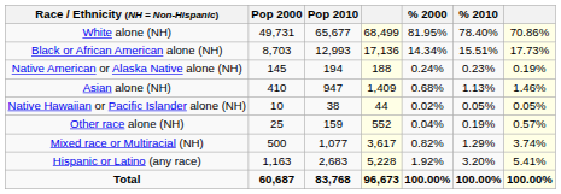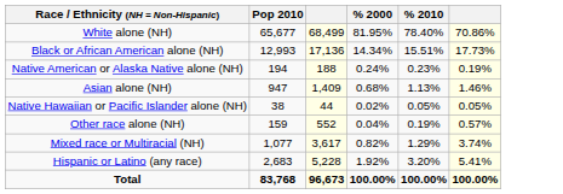 <table class="wikitable" style="text-align:center;">
 <tr>
 <th>Race / Ethnicity <small>(<em>NH = Non-Hispanic</em>)</small></th>
-<th>Pop 2000</th>
 <th>Pop 2010</th>
 <th></th>
 <th>% 2000</th>
 <th>% 2010</th>
 <th></th>
 </tr>
 <tr>
 <td><a href='#'>White</a> alone (NH)</td>
-<td>49,731</td>
 <td>65,677</td>
 <td style="background: #ffffe6;">68,499</td>
 <td>81.95%</td>
 <td>78.40%</td>
 <td style="background: #ffffe6;">70.86%</td>
 </tr>
 <tr>
 <td><a href='#'>Black or African American</a> alone (NH)</td>
-<td>8,703</td>
 <td>12,993</td>
 <td style="background: #ffffe6;">17,136</td>
 <td>14.34%</td>
 <td>15.51%</td>
 <td style="background: #ffffe6;">17.73%</td>
 </tr>
 <tr>
 <td><a href='#'>Native American</a> or <a href='#'>Alaska Native</a> alone (NH)</td>
-<td>145</td>
 <td>194</td>
 <td style="background: #ffffe6;">188</td>
 <td>0.24%</td>
 <td>0.23%</td>
 <td style="background: #ffffe6;">0.19%</td>
 </tr>
 <tr>
 <td><a href='#'>Asian</a> alone (NH)</td>
-<td>410</td>
 <td>947</td>
 <td style="background: #ffffe6;">1,409</td>
 <td>0.68%</td>
 <td>1.13%</td>
 <td style="background: #ffffe6;">1.46%</td>
 </tr>
 <tr>
 <td><a href='#'>Native Hawaiian</a> or <a href='#'>Pacific Islander</a> alone (NH)</td>
-<td>10</td>
 <td>38</td>
 <td style="background: #ffffe6;">44</td>
 <td>0.02%</td>
 <td>0.05%</td>
 <td style="background: #ffffe6;">0.05%</td>
 </tr>
 <tr>
 <td><a href='#'>Other race</a> alone (NH)</td>
-<td>25</td>
 <td>159</td>
 <td style="background: #ffffe6;">552</td>
 <td>0.04%</td>
 <td>0.19%</td>
 <td style="background: #ffffe6;">0.57%</td>
 </tr>
 <tr>
 <td><a href='#'>Mixed race or Multiracial</a> (NH)</td>
-<td>500</td>
 <td>1,077</td>
 <td style="background: #ffffe6;">3,617</td>
 <td>0.82%</td>
 <td>1.29%</td>
 <td style="background: #ffffe6;">3.74%</td>
 </tr>
 <tr>
 <td><a href='#'>Hispanic or Latino</a> (any race)</td>
-<td>1,163</td>
 <td>2,683</td>
 <td style="background: #ffffe6;">5,228</td>
 <td>1.92%</td>
 <td>3.20%</td>
 <td style="background: #ffffe6;">5.41%</td>
 </tr>
 <tr>
 <td><strong>Total</strong></td>
-<td><strong>60,687</strong></td>
 <td><strong>83,768</strong></td>
 <td style="background: #ffffe6;"><strong>96,673</strong></td>
 <td><strong>100.00%</strong></td>
 <td><strong>100.00%</strong></td>
 <td style="background: #ffffe6;"><strong>100.00%</strong></td>
 </tr>
 </table>
